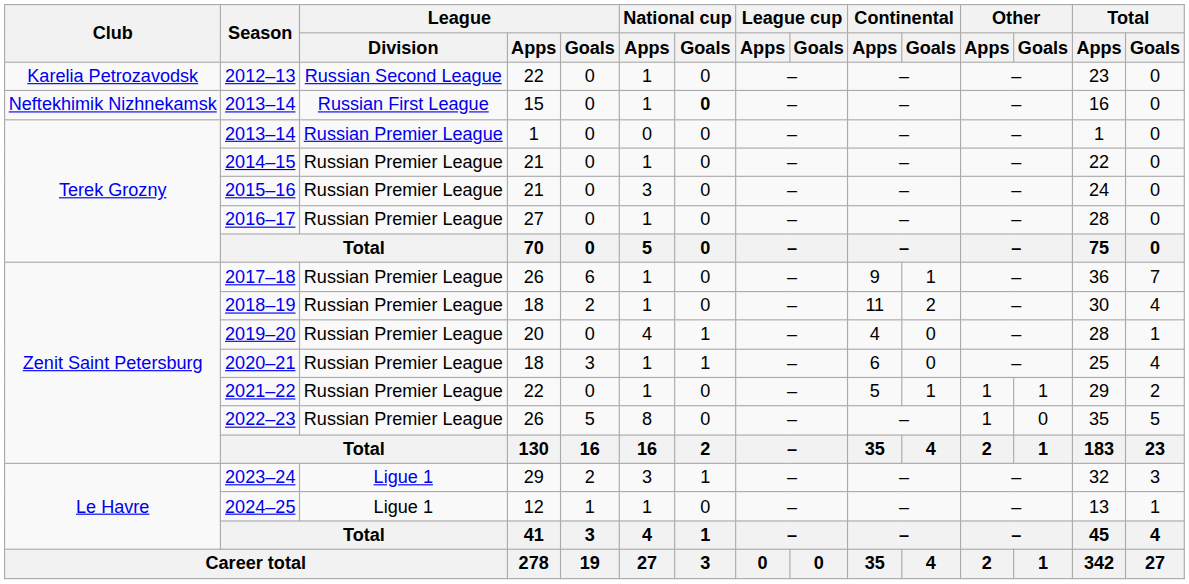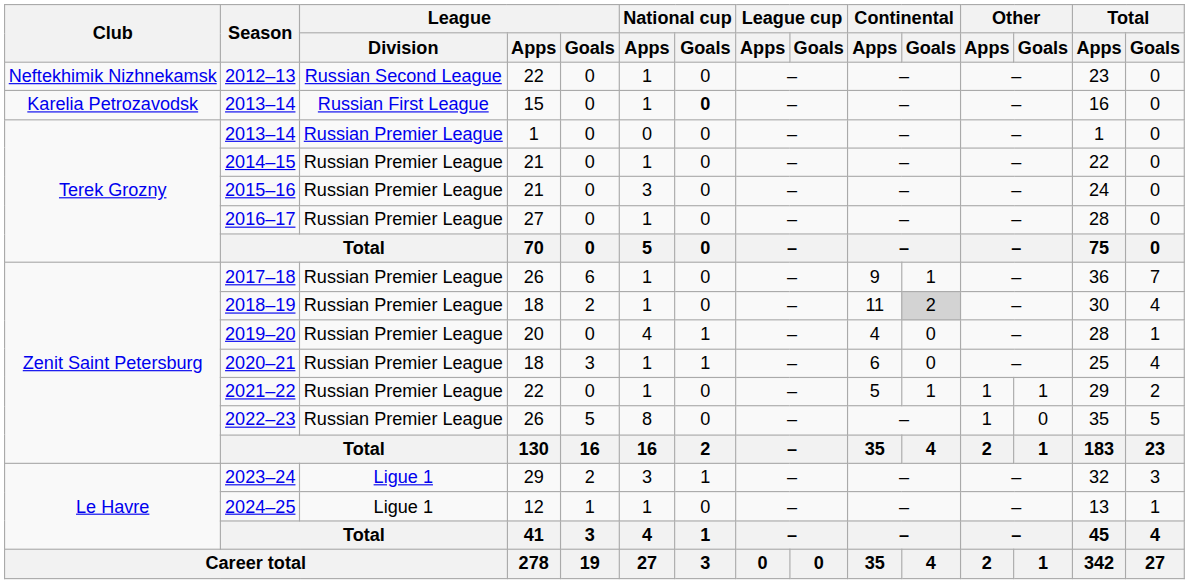 <table class="wikitable" style="text-align: center;">
 <tr>
 <th rowspan="2">Club</th>
 <th rowspan="2">Season</th>
 <th colspan="3">League</th>
 <th colspan="2">National cup</th>
 <th colspan="2">League cup</th>
 <th colspan="2">Continental</th>
 <th colspan="2">Other</th>
 <th colspan="2">Total</th>
 </tr>
 <tr>
 <th>Division</th>
 <th>Apps</th>
 <th>Goals</th>
 <th>Apps</th>
 <th>Goals</th>
 <th>Apps</th>
 <th>Goals</th>
 <th>Apps</th>
 <th>Goals</th>
 <th>Apps</th>
 <th>Goals</th>
 <th>Apps</th>
 <th>Goals</th>
 </tr>
 <tr>
-<td><a href='#'>Karelia Petrozavodsk</a></td>
+<td><a href='#'>Neftekhimik Nizhnekamsk</a></td>
 <td><a href='#'>2012–13</a></td>
 <td><a href='#'>Russian Second League</a></td>
 <td>22</td>
 <td>0</td>
 <td>1</td>
 <td>0</td>
 <td colspan="2">–</td>
 <td colspan="2">–</td>
 <td colspan="2">–</td>
 <td>23</td>
 <td>0</td>
 </tr>
 <tr>
-<td><a href='#'>Neftekhimik Nizhnekamsk</a></td>
+<td><a href='#'>Karelia Petrozavodsk</a></td>
 <td><a href='#'>2013–14</a></td>
 <td><a href='#'>Russian First League</a></td>
 <td>15</td>
 <td>0</td>
 <td>1</td>
 <td><strong>0</strong></td>
 <td colspan="2">–</td>
 <td colspan="2">–</td>
 <td colspan="2">–</td>
 <td>16</td>
 <td>0</td>
 </tr>
 <tr>
 <td rowspan="5"><a href='#'>Terek Grozny</a></td>
 <td><a href='#'>2013–14</a></td>
 <td><a href='#'>Russian Premier League</a></td>
 <td>1</td>
 <td>0</td>
 <td>0</td>
 <td>0</td>
 <td colspan="2">–</td>
 <td colspan="2">–</td>
 <td colspan="2">–</td>
 <td>1</td>
 <td>0</td>
 </tr>
 <tr>
 <td><a href='#'>2014–15</a></td>
 <td>Russian Premier League</td>
 <td>21</td>
 <td>0</td>
 <td>1</td>
 <td>0</td>
 <td colspan="2">–</td>
 <td colspan="2">–</td>
 <td colspan="2">–</td>
 <td>22</td>
 <td>0</td>
 </tr>
 <tr>
 <td><a href='#'>2015–16</a></td>
 <td>Russian Premier League</td>
 <td>21</td>
 <td>0</td>
 <td>3</td>
 <td>0</td>
 <td colspan="2">–</td>
 <td colspan="2">–</td>
 <td colspan="2">–</td>
 <td>24</td>
 <td>0</td>
 </tr>
 <tr>
 <td><a href='#'>2016–17</a></td>
 <td>Russian Premier League</td>
 <td>27</td>
 <td>0</td>
 <td>1</td>
 <td>0</td>
 <td colspan="2">–</td>
 <td colspan="2">–</td>
 <td colspan="2">–</td>
 <td>28</td>
 <td>0</td>
 </tr>
 <tr>
 <th colspan="2">Total</th>
 <th>70</th>
 <th>0</th>
 <th>5</th>
 <th>0</th>
 <th colspan="2">–</th>
 <th colspan="2">–</th>
 <th colspan="2">–</th>
 <th>75</th>
 <th>0</th>
 </tr>
 <tr>
 <td rowspan="7"><a href='#'>Zenit Saint Petersburg</a></td>
 <td><a href='#'>2017–18</a></td>
 <td>Russian Premier League</td>
 <td>26</td>
 <td>6</td>
 <td>1</td>
 <td>0</td>
 <td colspan="2">–</td>
 <td>9</td>
 <td>1</td>
 <td colspan="2">–</td>
 <td>36</td>
 <td>7</td>
 </tr>
 <tr>
 <td><a href='#'>2018–19</a></td>
 <td>Russian Premier League</td>
 <td>18</td>
 <td>2</td>
 <td>1</td>
 <td>0</td>
 <td colspan="2">–</td>
 <td>11</td>
-<td>2</td>
+<td style="background: lightgrey;">2</td>
 <td colspan="2">–</td>
 <td>30</td>
 <td>4</td>
 </tr>
 <tr>
 <td><a href='#'>2019–20</a></td>
 <td>Russian Premier League</td>
 <td>20</td>
 <td>0</td>
 <td>4</td>
 <td>1</td>
 <td colspan="2">–</td>
 <td>4</td>
 <td>0</td>
 <td colspan="2">–</td>
 <td>28</td>
 <td>1</td>
 </tr>
 <tr>
 <td><a href='#'>2020–21</a></td>
 <td>Russian Premier League</td>
 <td>18</td>
 <td>3</td>
 <td>1</td>
 <td>1</td>
 <td colspan="2">–</td>
 <td>6</td>
 <td>0</td>
 <td colspan="2">–</td>
 <td>25</td>
 <td>4</td>
 </tr>
 <tr>
 <td><a href='#'>2021–22</a></td>
 <td>Russian Premier League</td>
 <td>22</td>
 <td>0</td>
 <td>1</td>
 <td>0</td>
 <td colspan="2">–</td>
 <td>5</td>
 <td>1</td>
 <td>1</td>
 <td>1</td>
 <td>29</td>
 <td>2</td>
 </tr>
 <tr>
 <td><a href='#'>2022–23</a></td>
 <td>Russian Premier League</td>
 <td>26</td>
 <td>5</td>
 <td>8</td>
 <td>0</td>
 <td colspan="2">–</td>
 <td colspan="2">–</td>
 <td>1</td>
 <td>0</td>
 <td>35</td>
 <td>5</td>
 </tr>
 <tr>
 <th colspan="2">Total</th>
 <th>130</th>
 <th>16</th>
 <th>16</th>
 <th>2</th>
 <th colspan="2">–</th>
 <th>35</th>
 <th>4</th>
 <th>2</th>
 <th>1</th>
 <th>183</th>
 <th>23</th>
 </tr>
 <tr>
 <td rowspan="3"><a href='#'>Le Havre</a></td>
 <td><a href='#'>2023–24</a></td>
 <td><a href='#'>Ligue 1</a></td>
 <td>29</td>
 <td>2</td>
 <td>3</td>
 <td>1</td>
 <td colspan="2">–</td>
 <td colspan="2">–</td>
 <td colspan="2">–</td>
 <td>32</td>
 <td>3</td>
 </tr>
 <tr>
 <td><a href='#'>2024–25</a></td>
 <td>Ligue 1</td>
 <td>12</td>
 <td>1</td>
 <td>1</td>
 <td>0</td>
 <td colspan="2">–</td>
 <td colspan="2">–</td>
 <td colspan="2">–</td>
 <td>13</td>
 <td>1</td>
 </tr>
 <tr>
 <th colspan="2">Total</th>
 <th>41</th>
 <th>3</th>
 <th>4</th>
 <th>1</th>
 <th colspan="2">–</th>
 <th colspan="2">–</th>
 <th colspan="2">–</th>
 <th>45</th>
 <th>4</th>
 </tr>
 <tr>
 <th colspan="3">Career total</th>
 <th>278</th>
 <th>19</th>
 <th>27</th>
 <th>3</th>
 <th>0</th>
 <th>0</th>
 <th>35</th>
 <th>4</th>
 <th>2</th>
 <th>1</th>
 <th>342</th>
 <th>27</th>
 </tr>
 </table>
